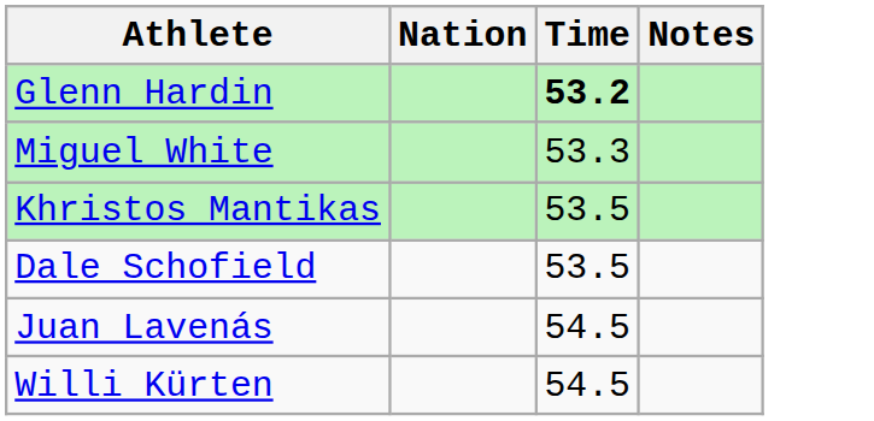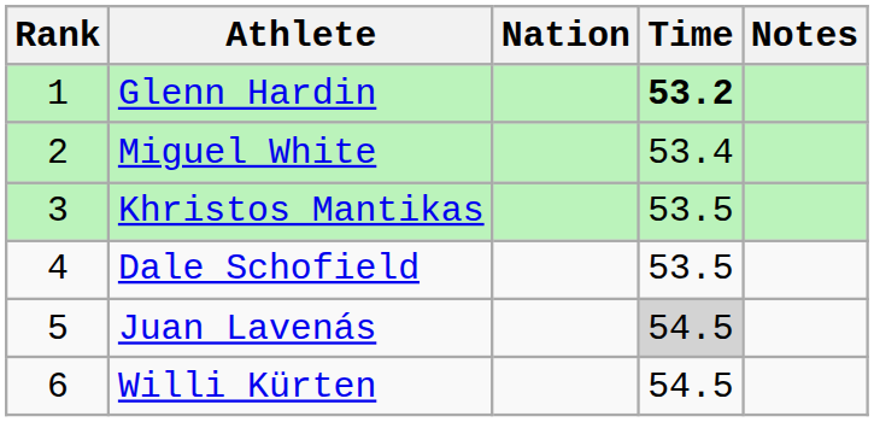 <table class="wikitable sortable" style="text-align:center">
 <tr>
+<th>Rank</th>
 <th>Athlete</th>
 <th>Nation</th>
 <th>Time</th>
 <th>Notes</th>
 </tr>
 <tr bgcolor=bbf3bb>
+<td>1</td>
 <td align=left><a href='#'>Glenn Hardin</a></td>
 <td align=left></td>
 <td><strong>53.2</strong></td>
 <td></td>
 </tr>
 <tr bgcolor=bbf3bb>
+<td>2</td>
 <td align=left><a href='#'>Miguel White</a></td>
 <td align=left></td>
-<td>53.3</td>
+<td>53.4</td>
 <td></td>
 </tr>
 <tr bgcolor=bbf3bb>
+<td>3</td>
 <td align=left><a href='#'>Khristos Mantikas</a></td>
 <td align=left></td>
 <td>53.5</td>
 <td></td>
 </tr>
 <tr>
+<td>4</td>
 <td align=left><a href='#'>Dale Schofield</a></td>
 <td align=left></td>
 <td>53.5</td>
 <td></td>
 </tr>
 <tr>
+<td>5</td>
 <td align=left><a href='#'>Juan Lavenás</a></td>
 <td align=left></td>
-<td>54.5</td>
+<td style="background: lightgrey;">54.5</td>
 <td></td>
 </tr>
 <tr>
+<td>6</td>
 <td align=left><a href='#'>Willi Kürten</a></td>
 <td align=left></td>
 <td>54.5</td>
 <td></td>
 </tr>
 </table>
